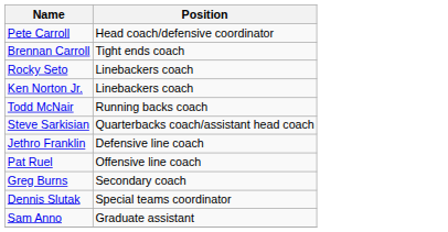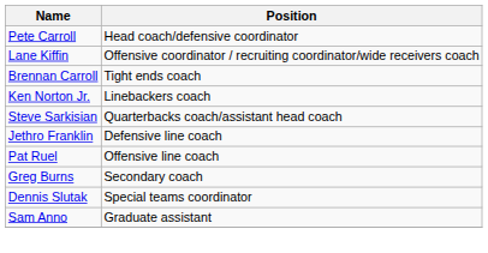 <table class="wikitable" border="1" style="font-size:90%;">
 <tr>
 <th>Name</th>
 <th>Position</th>
 </tr>
 <tr>
 <td><a href='#'>Pete Carroll</a></td>
 <td>Head coach/defensive coordinator</td>
 </tr>
 <tr>
+<td><a href='#'>Lane Kiffin</a></td>
+<td>Offensive coordinator / recruiting coordinator/wide receivers coach</td>
+</tr>
+<tr>
 <td><a href='#'>Brennan Carroll</a></td>
 <td>Tight ends coach</td>
 </tr>
 <tr>
-<td><a href='#'>Rocky Seto</a></td>
-<td>Linebackers coach</td>
-</tr>
-<tr>
 <td><a href='#'>Ken Norton Jr.</a></td>
 <td>Linebackers coach</td>
-</tr>
-<tr>
-<td><a href='#'>Todd McNair</a></td>
-<td>Running backs coach</td>
 </tr>
 <tr>
 <td><a href='#'>Steve Sarkisian</a></td>
 <td>Quarterbacks coach/assistant head coach</td>
 </tr>
 <tr>
 <td><a href='#'>Jethro Franklin</a></td>
 <td>Defensive line coach</td>
 </tr>
 <tr>
 <td><a href='#'>Pat Ruel</a></td>
 <td>Offensive line coach</td>
 </tr>
 <tr>
 <td><a href='#'>Greg Burns</a></td>
 <td>Secondary coach</td>
 </tr>
 <tr>
 <td><a href='#'>Dennis Slutak</a></td>
 <td>Special teams coordinator</td>
 </tr>
 <tr>
 <td><a href='#'>Sam Anno</a></td>
 <td>Graduate assistant</td>
 </tr>
 <tr>
 </tr>
 </table>
